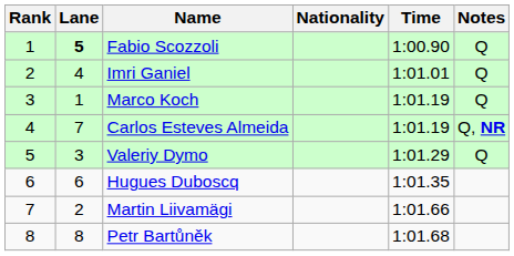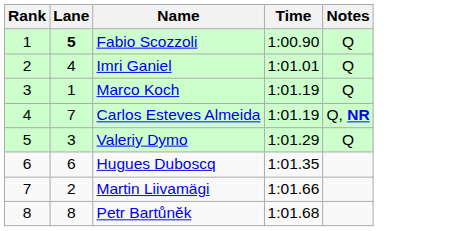 <table class="wikitable sortable" style="text-align:center">
 <tr>
 <th>Rank</th>
 <th>Lane</th>
 <th>Name</th>
-<th>Nationality</th>
 <th>Time</th>
 <th>Notes</th>
 </tr>
 <tr bgcolor=ccffcc>
 <td>1</td>
 <td><strong>5</strong></td>
 <td align=left><a href='#'>Fabio Scozzoli</a></td>
-<td align=left></td>
 <td>1:00.90</td>
 <td>Q</td>
 </tr>
 <tr bgcolor=ccffcc>
 <td>2</td>
 <td>4</td>
 <td align=left><a href='#'>Imri Ganiel</a></td>
-<td align=left></td>
 <td>1:01.01</td>
 <td>Q</td>
 </tr>
 <tr bgcolor=ccffcc>
 <td>3</td>
 <td>1</td>
 <td align=left><a href='#'>Marco Koch</a></td>
-<td align=left></td>
 <td>1:01.19</td>
 <td>Q</td>
 </tr>
 <tr bgcolor=ccffcc>
 <td>4</td>
 <td>7</td>
 <td align=left><a href='#'>Carlos Esteves Almeida</a></td>
-<td align=left></td>
 <td>1:01.19</td>
 <td>Q, <strong><a href='#'>NR</a></strong></td>
 </tr>
 <tr bgcolor=ccffcc>
 <td>5</td>
 <td>3</td>
 <td align=left><a href='#'>Valeriy Dymo</a></td>
-<td align=left></td>
 <td>1:01.29</td>
 <td>Q</td>
 </tr>
 <tr>
 <td>6</td>
 <td>6</td>
 <td align=left><a href='#'>Hugues Duboscq</a></td>
-<td align=left></td>
 <td>1:01.35</td>
 <td></td>
 </tr>
 <tr>
 <td>7</td>
 <td>2</td>
 <td align=left><a href='#'>Martin Liivamägi</a></td>
-<td align=left></td>
 <td>1:01.66</td>
 <td></td>
 </tr>
 <tr>
 <td>8</td>
 <td>8</td>
 <td align=left><a href='#'>Petr Bartůněk</a></td>
-<td align=left></td>
 <td>1:01.68</td>
 <td></td>
 </tr>
 </table>
